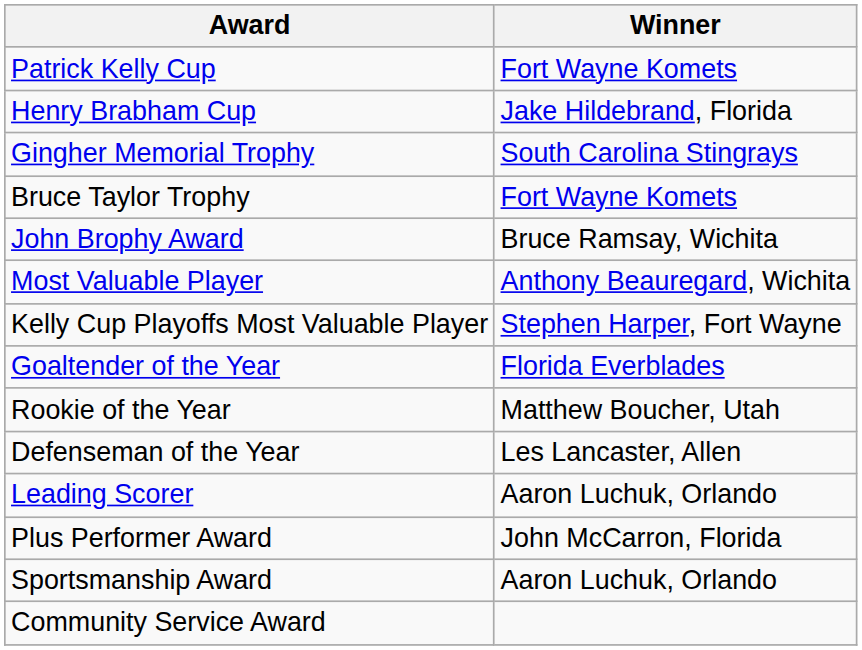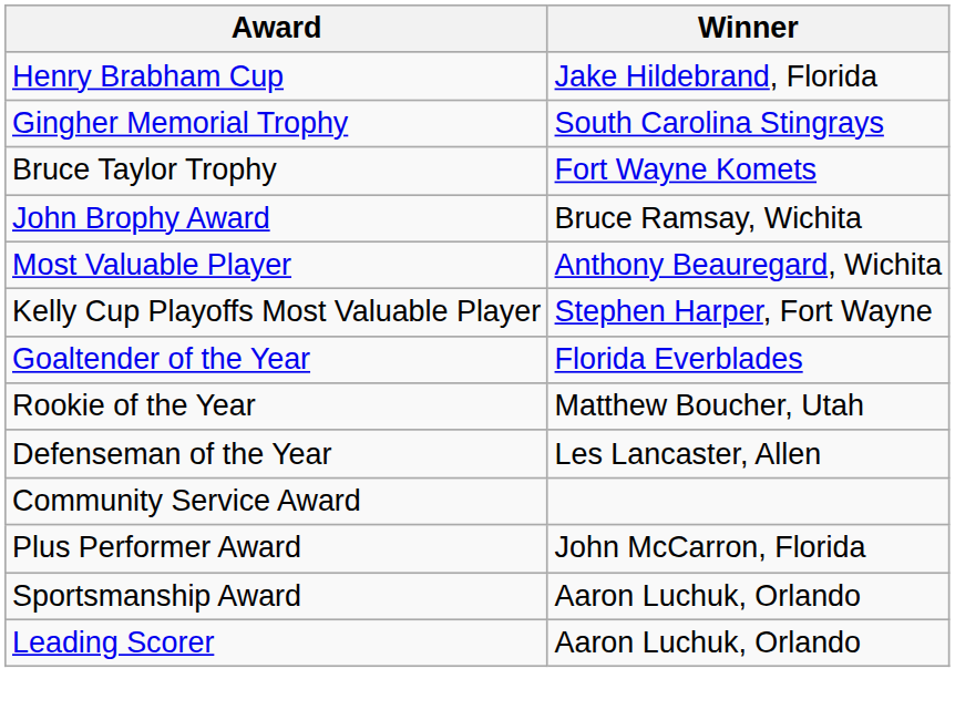 <table class="wikitable">
 <tr>
 <th>Award</th>
 <th>Winner</th>
-</tr>
-<tr>
-<td><a href='#'>Patrick Kelly Cup</a></td>
-<td><a href='#'>Fort Wayne Komets</a></td>
 </tr>
 <tr>
 <td><a href='#'>Henry Brabham Cup</a></td>
 <td><a href='#'>Jake Hildebrand</a>, Florida</td>
 </tr>
 <tr>
 <td><a href='#'>Gingher Memorial Trophy</a></td>
 <td><a href='#'>South Carolina Stingrays</a></td>
 </tr>
 <tr>
 <td>Bruce Taylor Trophy</td>
 <td><a href='#'>Fort Wayne Komets</a></td>
 </tr>
 <tr>
 <td><a href='#'>John Brophy Award</a></td>
 <td>Bruce Ramsay, Wichita</td>
 </tr>
 <tr>
 <td><a href='#'>Most Valuable Player</a></td>
 <td><a href='#'>Anthony Beauregard</a>, Wichita</td>
 </tr>
 <tr>
 <td>Kelly Cup Playoffs Most Valuable Player</td>
 <td><a href='#'>Stephen Harper</a>, Fort Wayne</td>
 </tr>
 <tr>
 <td><a href='#'>Goaltender of the Year</a></td>
 <td><a href='#'>Florida Everblades</a></td>
 </tr>
 <tr>
 <td>Rookie of the Year</td>
 <td>Matthew Boucher, Utah</td>
 </tr>
 <tr>
 <td>Defenseman of the Year</td>
 <td>Les Lancaster, Allen</td>
 </tr>
 <tr>
-<td><a href='#'>Leading Scorer</a></td>
-<td>Aaron Luchuk, Orlando</td>
+<td>Community Service Award</td>
+<td></td>
 </tr>
 <tr>
 <td>Plus Performer Award</td>
 <td>John McCarron, Florida</td>
 </tr>
 <tr>
 <td>Sportsmanship Award</td>
 <td>Aaron Luchuk, Orlando</td>
 </tr>
 <tr>
-<td>Community Service Award</td>
-<td></td>
+<td><a href='#'>Leading Scorer</a></td>
+<td>Aaron Luchuk, Orlando</td>
 </tr>
 </table>
